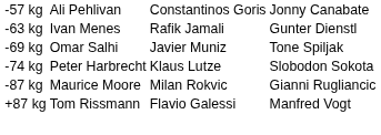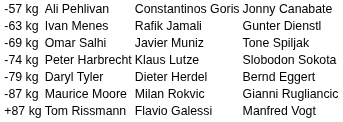 <table>
 <tr>
 <td>-57 kg</td>
 <td>Ali Pehlivan </td>
 <td>Constantinos Goris </td>
 <td>Jonny Canabate </td>
 </tr>
 <tr>
 <td>-63 kg</td>
 <td>Ivan Menes </td>
 <td>Rafik Jamali </td>
 <td>Gunter Dienstl </td>
 </tr>
 <tr>
 <td>-69 kg</td>
 <td>Omar Salhi </td>
 <td>Javier Muniz </td>
 <td>Tone Spiljak </td>
 </tr>
 <tr>
 <td>-74 kg</td>
 <td>Peter Harbrecht </td>
 <td>Klaus Lutze </td>
 <td>Slobodon Sokota </td>
 </tr>
 <tr>
+<td>-79 kg</td>
+<td>Daryl Tyler </td>
+<td>Dieter Herdel </td>
+<td>Bernd Eggert </td>
+</tr>
+<tr>
 <td>-87 kg</td>
 <td>Maurice Moore </td>
 <td>Milan Rokvic </td>
 <td>Gianni Rugliancic </td>
 </tr>
 <tr>
 <td>+87 kg</td>
 <td>Tom Rissmann </td>
 <td>Flavio Galessi </td>
 <td>Manfred Vogt </td>
 </tr>
 <tr>
 </tr>
 </table>
